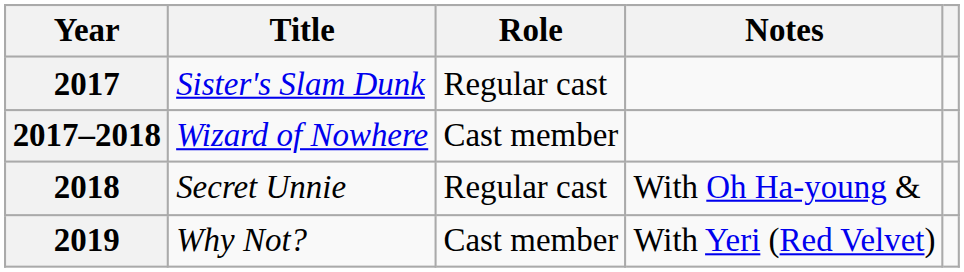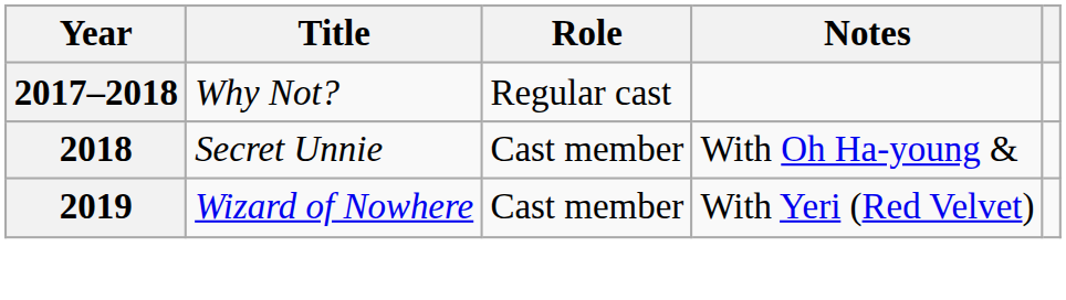 <table class="wikitable plainrowheaders sortable">
 <tr>
 <th scope="col">Year</th>
 <th scope="col">Title</th>
 <th scope="col">Role</th>
 <th scope="col" class="unsortable">Notes</th>
 <th scope="col" class="unsortable"></th>
 </tr>
 <tr>
-<th scope="row">2017</th>
-<td><em><a href='#'>Sister's Slam Dunk</a></em></td>
+<th scope="row">2017–2018</th>
+<td><em>Why Not?</em></td>
 <td>Regular cast</td>
-<td></td>
-<td style="text-align:center"></td>
-</tr>
-<tr>
-<th scope="row">2017–2018</th>
-<td><em><a href='#'>Wizard of Nowhere</a></em></td>
-<td>Cast member</td>
 <td></td>
 <td style="text-align:center"></td>
 </tr>
 <tr>
 <th scope="row">2018</th>
 <td><em>Secret Unnie</em></td>
-<td>Regular cast</td>
+<td>Cast member</td>
 <td>With <a href='#'>Oh Ha-young</a> & </td>
 <td style="text-align:center"></td>
 </tr>
 <tr>
 <th scope="row">2019</th>
-<td><em>Why Not?</em></td>
+<td><em><a href='#'>Wizard of Nowhere</a></em></td>
 <td>Cast member</td>
 <td>With <a href='#'>Yeri</a> (<a href='#'>Red Velvet</a>)</td>
 <td style="text-align:center"></td>
 </tr>
 </table>
